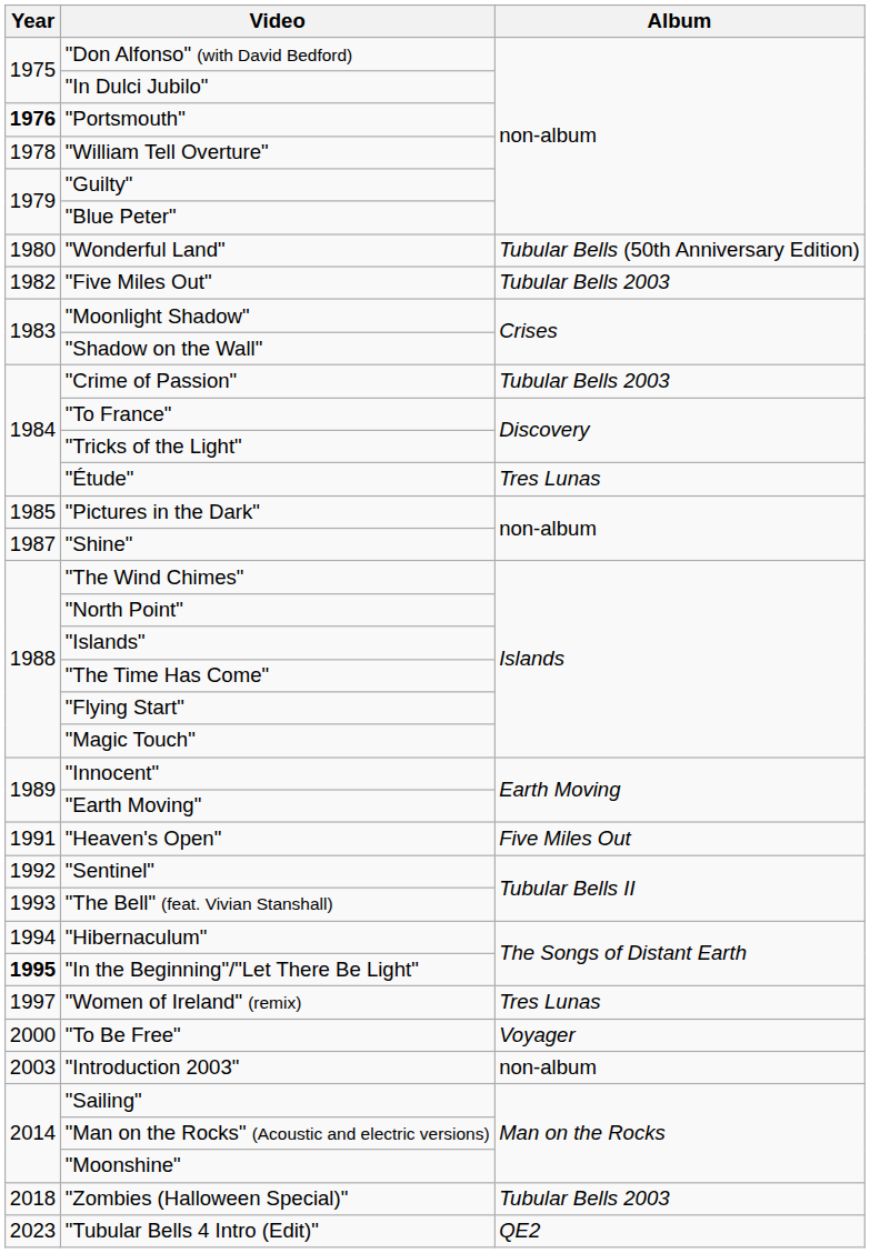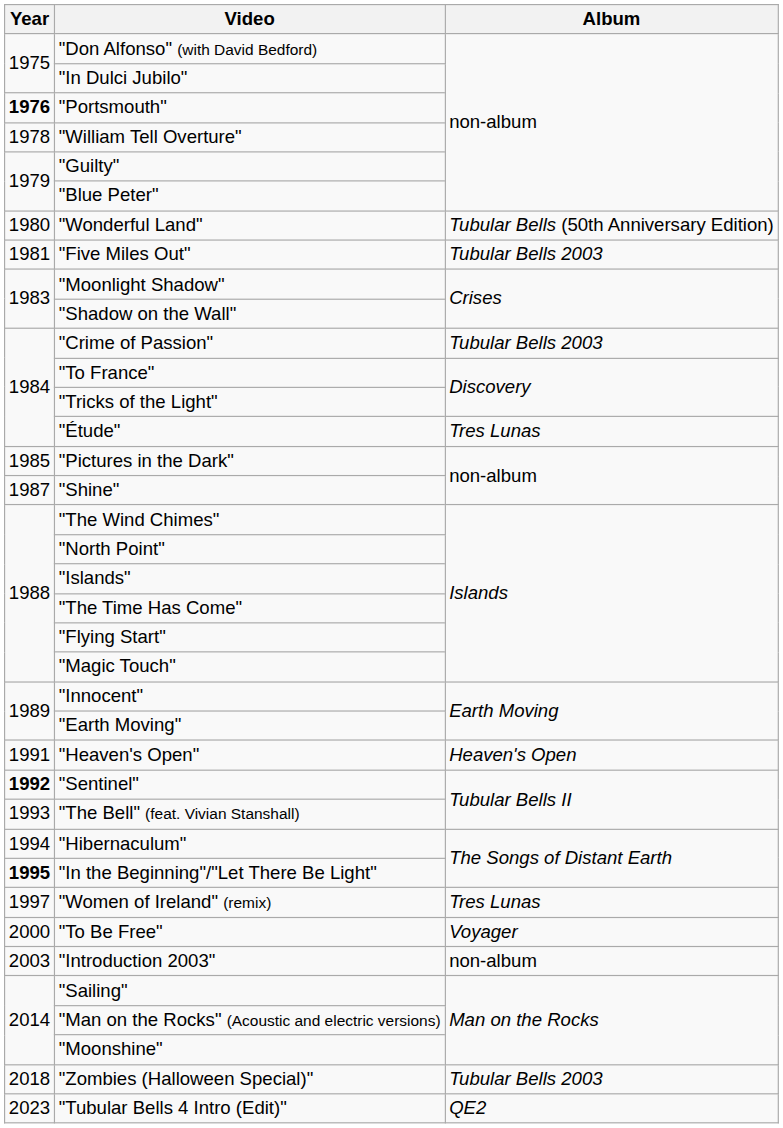 <table class="wikitable">
 <tr>
 <th>Year</th>
 <th>Video</th>
 <th>Album</th>
 </tr>
 <tr>
 <td rowspan="2">1975</td>
 <td>"Don Alfonso" <small>(with David Bedford)</small></td>
 <td rowspan="6">non-album</td>
 </tr>
 <tr>
 <td>"In Dulci Jubilo"</td>
 </tr>
 <tr>
 <td><strong>1976</strong></td>
 <td>"Portsmouth"</td>
 </tr>
 <tr>
 <td>1978</td>
 <td>"William Tell Overture"</td>
 </tr>
 <tr>
 <td rowspan="2">1979</td>
 <td>"Guilty"</td>
 </tr>
 <tr>
 <td>"Blue Peter"</td>
 </tr>
 <tr>
 <td>1980</td>
 <td>"Wonderful Land"</td>
 <td><em>Tubular Bells</em> (50th Anniversary Edition)</td>
 </tr>
 <tr>
-<td>1982</td>
+<td>1981</td>
 <td>"Five Miles Out"</td>
 <td><em>Tubular Bells 2003</em></td>
 </tr>
 <tr>
 <td rowspan="2">1983</td>
 <td>"Moonlight Shadow"</td>
 <td rowspan="2"><em>Crises</em></td>
 </tr>
 <tr>
 <td>"Shadow on the Wall"</td>
 </tr>
 <tr>
 <td rowspan="4">1984</td>
 <td>"Crime of Passion"</td>
 <td><em>Tubular Bells 2003</em></td>
 </tr>
 <tr>
 <td>"To France"</td>
 <td rowspan="2"><em>Discovery</em></td>
 </tr>
 <tr>
 <td>"Tricks of the Light"</td>
 </tr>
 <tr>
 <td>"Étude"</td>
 <td><em>Tres Lunas</em></td>
 </tr>
 <tr>
 <td>1985</td>
 <td>"Pictures in the Dark"</td>
 <td rowspan="2">non-album</td>
 </tr>
 <tr>
 <td>1987</td>
 <td>"Shine"</td>
 </tr>
 <tr>
 <td rowspan="6">1988</td>
 <td>"The Wind Chimes"</td>
 <td rowspan="6"><em>Islands</em></td>
 </tr>
 <tr>
 <td>"North Point"</td>
 </tr>
 <tr>
 <td>"Islands"</td>
 </tr>
 <tr>
 <td>"The Time Has Come"</td>
 </tr>
 <tr>
 <td>"Flying Start"</td>
 </tr>
 <tr>
 <td>"Magic Touch"</td>
 </tr>
 <tr>
 <td rowspan="2">1989</td>
 <td>"Innocent"</td>
 <td rowspan="2"><em>Earth Moving</em></td>
 </tr>
 <tr>
 <td>"Earth Moving"</td>
 </tr>
 <tr>
 <td>1991</td>
 <td>"Heaven's Open"</td>
-<td><em>Five Miles Out</em></td>
+<td><em>Heaven's Open</em></td>
 </tr>
 <tr>
-<td>1992</td>
+<td><strong>1992</strong></td>
 <td>"Sentinel"</td>
 <td rowspan="2"><em>Tubular Bells II</em></td>
 </tr>
 <tr>
 <td>1993</td>
 <td>"The Bell" <small>(feat. Vivian Stanshall)</small></td>
 </tr>
 <tr>
 <td>1994</td>
 <td>"Hibernaculum"</td>
 <td rowspan="2"><em>The Songs of Distant Earth</em></td>
 </tr>
 <tr>
 <td><strong>1995</strong></td>
 <td>"In the Beginning"/"Let There Be Light"</td>
 </tr>
 <tr>
 <td>1997</td>
 <td>"Women of Ireland" <small>(remix)</small></td>
 <td><em>Tres Lunas</em></td>
 </tr>
 <tr>
 <td>2000</td>
 <td>"To Be Free"</td>
 <td><em>Voyager</em></td>
 </tr>
 <tr>
 <td>2003</td>
 <td>"Introduction 2003"</td>
 <td>non-album</td>
 </tr>
 <tr>
 <td rowspan="3">2014</td>
 <td>"Sailing"</td>
 <td rowspan="3"><em>Man on the Rocks</em></td>
 </tr>
 <tr>
 <td>"Man on the Rocks" <small>(Acoustic and electric versions)</small></td>
 </tr>
 <tr>
 <td>"Moonshine"</td>
 </tr>
 <tr>
 <td>2018</td>
 <td>"Zombies (Halloween Special)"</td>
 <td><em>Tubular Bells 2003</em></td>
 </tr>
 <tr>
 <td>2023</td>
 <td>"Tubular Bells 4 Intro (Edit)"</td>
 <td><em>QE2</em></td>
 </tr>
 </table>
